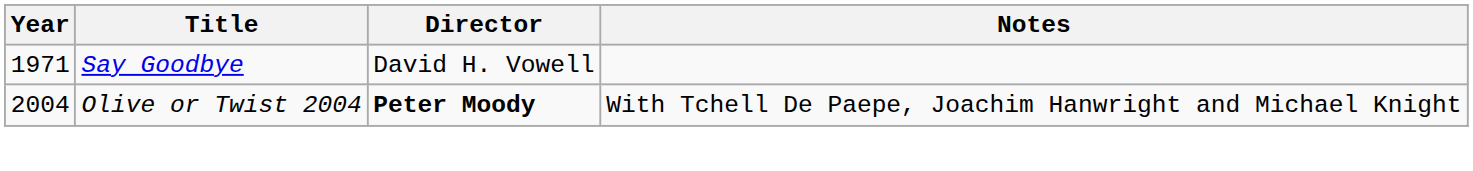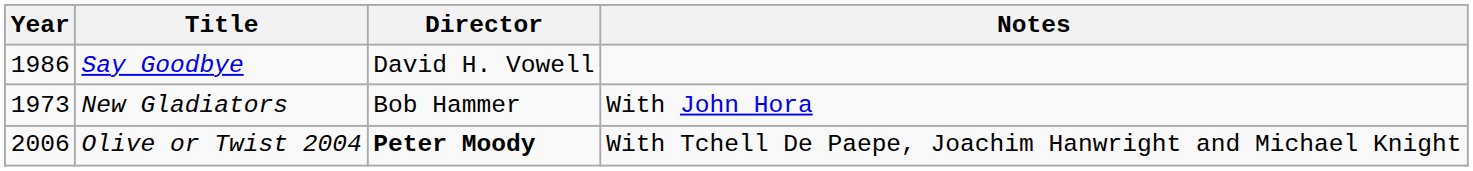 <table class="wikitable">
 <tr>
 <th>Year</th>
 <th>Title</th>
 <th>Director</th>
 <th>Notes</th>
 </tr>
 <tr>
-<td>1971</td>
+<td>1986</td>
 <td><em><a href='#'>Say Goodbye</a></em></td>
 <td>David H. Vowell</td>
 <td></td>
 </tr>
 <tr>
-<td>2004</td>
+<td>1973</td>
+<td><em>New Gladiators</em></td>
+<td>Bob Hammer</td>
+<td>With <a href='#'>John Hora</a></td>
+</tr>
+<tr>
+<td>2006</td>
 <td><em>Olive or Twist 2004</em></td>
 <td><strong>Peter Moody</strong></td>
 <td>With Tchell De Paepe, Joachim Hanwright and Michael Knight</td>
 </tr>
 </table>
